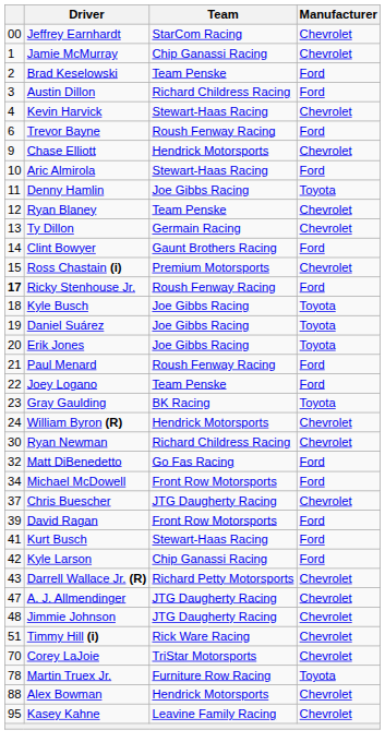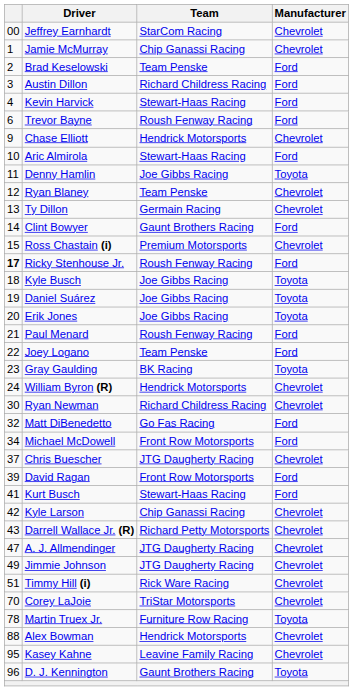 <table class="wikitable" style="font-size:95%">
 <tr>
 <th></th>
 <th>Driver</th>
 <th>Team</th>
 <th>Manufacturer</th>
 </tr>
 <tr>
 <td>00</td>
 <td><a href='#'>Jeffrey Earnhardt</a></td>
 <td><a href='#'>StarCom Racing</a></td>
 <td><a href='#'>Chevrolet</a></td>
 </tr>
 <tr>
 <td>1</td>
 <td><a href='#'>Jamie McMurray</a></td>
 <td><a href='#'>Chip Ganassi Racing</a></td>
 <td><a href='#'>Chevrolet</a></td>
 </tr>
 <tr>
 <td>2</td>
 <td><a href='#'>Brad Keselowski</a></td>
 <td><a href='#'>Team Penske</a></td>
 <td><a href='#'>Ford</a></td>
 </tr>
 <tr>
 <td>3</td>
 <td><a href='#'>Austin Dillon</a></td>
 <td><a href='#'>Richard Childress Racing</a></td>
 <td><a href='#'>Ford</a></td>
 </tr>
 <tr>
 <td>4</td>
 <td><a href='#'>Kevin Harvick</a></td>
 <td><a href='#'>Stewart-Haas Racing</a></td>
-<td><a href='#'>Chevrolet</a></td>
+<td><a href='#'>Ford</a></td>
 </tr>
 <tr>
 <td>6</td>
 <td><a href='#'>Trevor Bayne</a></td>
 <td><a href='#'>Roush Fenway Racing</a></td>
 <td><a href='#'>Ford</a></td>
 </tr>
 <tr>
 <td>9</td>
 <td><a href='#'>Chase Elliott</a></td>
 <td><a href='#'>Hendrick Motorsports</a></td>
 <td><a href='#'>Chevrolet</a></td>
 </tr>
 <tr>
 <td>10</td>
 <td><a href='#'>Aric Almirola</a></td>
 <td><a href='#'>Stewart-Haas Racing</a></td>
 <td><a href='#'>Ford</a></td>
 </tr>
 <tr>
 <td>11</td>
 <td><a href='#'>Denny Hamlin</a></td>
 <td><a href='#'>Joe Gibbs Racing</a></td>
 <td><a href='#'>Toyota</a></td>
 </tr>
 <tr>
 <td>12</td>
 <td><a href='#'>Ryan Blaney</a></td>
 <td><a href='#'>Team Penske</a></td>
 <td><a href='#'>Chevrolet</a></td>
 </tr>
 <tr>
 <td>13</td>
 <td><a href='#'>Ty Dillon</a></td>
 <td><a href='#'>Germain Racing</a></td>
 <td><a href='#'>Chevrolet</a></td>
 </tr>
 <tr>
 <td>14</td>
 <td><a href='#'>Clint Bowyer</a></td>
 <td><a href='#'>Gaunt Brothers Racing</a></td>
 <td><a href='#'>Ford</a></td>
 </tr>
 <tr>
 <td>15</td>
 <td><a href='#'>Ross Chastain</a> <strong>(i)</strong></td>
 <td><a href='#'>Premium Motorsports</a></td>
 <td><a href='#'>Chevrolet</a></td>
 </tr>
 <tr>
 <td><strong>17</strong></td>
 <td><a href='#'>Ricky Stenhouse Jr.</a></td>
 <td><a href='#'>Roush Fenway Racing</a></td>
 <td><a href='#'>Ford</a></td>
 </tr>
 <tr>
 <td>18</td>
 <td><a href='#'>Kyle Busch</a></td>
 <td><a href='#'>Joe Gibbs Racing</a></td>
 <td><a href='#'>Toyota</a></td>
 </tr>
 <tr>
 <td>19</td>
 <td><a href='#'>Daniel Suárez</a></td>
 <td><a href='#'>Joe Gibbs Racing</a></td>
 <td><a href='#'>Toyota</a></td>
 </tr>
 <tr>
 <td>20</td>
 <td><a href='#'>Erik Jones</a></td>
 <td><a href='#'>Joe Gibbs Racing</a></td>
 <td><a href='#'>Toyota</a></td>
 </tr>
 <tr>
 <td>21</td>
 <td><a href='#'>Paul Menard</a></td>
 <td><a href='#'>Roush Fenway Racing</a></td>
 <td><a href='#'>Ford</a></td>
 </tr>
 <tr>
 <td>22</td>
 <td><a href='#'>Joey Logano</a></td>
 <td><a href='#'>Team Penske</a></td>
 <td><a href='#'>Ford</a></td>
 </tr>
 <tr>
 <td>23</td>
 <td><a href='#'>Gray Gaulding</a></td>
 <td><a href='#'>BK Racing</a></td>
 <td><a href='#'>Toyota</a></td>
 </tr>
 <tr>
 <td>24</td>
 <td><a href='#'>William Byron</a> <strong>(R)</strong></td>
 <td><a href='#'>Hendrick Motorsports</a></td>
 <td><a href='#'>Chevrolet</a></td>
 </tr>
 <tr>
 <td>30</td>
 <td><a href='#'>Ryan Newman</a></td>
 <td><a href='#'>Richard Childress Racing</a></td>
 <td><a href='#'>Chevrolet</a></td>
 </tr>
 <tr>
 <td>32</td>
 <td><a href='#'>Matt DiBenedetto</a></td>
 <td><a href='#'>Go Fas Racing</a></td>
 <td><a href='#'>Ford</a></td>
 </tr>
 <tr>
 <td>34</td>
 <td><a href='#'>Michael McDowell</a></td>
 <td><a href='#'>Front Row Motorsports</a></td>
 <td><a href='#'>Ford</a></td>
 </tr>
 <tr>
 <td>37</td>
 <td><a href='#'>Chris Buescher</a></td>
 <td><a href='#'>JTG Daugherty Racing</a></td>
 <td><a href='#'>Chevrolet</a></td>
 </tr>
 <tr>
 <td>39</td>
 <td><a href='#'>David Ragan</a></td>
 <td><a href='#'>Front Row Motorsports</a></td>
 <td><a href='#'>Ford</a></td>
 </tr>
 <tr>
 <td>41</td>
 <td><a href='#'>Kurt Busch</a></td>
 <td><a href='#'>Stewart-Haas Racing</a></td>
 <td><a href='#'>Ford</a></td>
 </tr>
 <tr>
 <td>42</td>
 <td><a href='#'>Kyle Larson</a></td>
 <td><a href='#'>Chip Ganassi Racing</a></td>
-<td><a href='#'>Ford</a></td>
+<td><a href='#'>Chevrolet</a></td>
 </tr>
 <tr>
 <td>43</td>
 <td><a href='#'>Darrell Wallace Jr.</a> <strong>(R)</strong></td>
 <td><a href='#'>Richard Petty Motorsports</a></td>
 <td><a href='#'>Chevrolet</a></td>
 </tr>
 <tr>
 <td>47</td>
 <td><a href='#'>A. J. Allmendinger</a></td>
 <td><a href='#'>JTG Daugherty Racing</a></td>
 <td><a href='#'>Chevrolet</a></td>
 </tr>
 <tr>
-<td>48</td>
+<td>49</td>
 <td><a href='#'>Jimmie Johnson</a></td>
 <td><a href='#'>JTG Daugherty Racing</a></td>
 <td><a href='#'>Chevrolet</a></td>
 </tr>
 <tr>
 <td>51</td>
 <td><a href='#'>Timmy Hill</a> <strong>(i)</strong></td>
 <td><a href='#'>Rick Ware Racing</a></td>
 <td><a href='#'>Chevrolet</a></td>
 </tr>
 <tr>
 <td>70</td>
 <td><a href='#'>Corey LaJoie</a></td>
 <td><a href='#'>TriStar Motorsports</a></td>
 <td><a href='#'>Chevrolet</a></td>
 </tr>
 <tr>
 <td>78</td>
 <td><a href='#'>Martin Truex Jr.</a></td>
 <td><a href='#'>Furniture Row Racing</a></td>
 <td><a href='#'>Toyota</a></td>
 </tr>
 <tr>
 <td>88</td>
 <td><a href='#'>Alex Bowman</a></td>
 <td><a href='#'>Hendrick Motorsports</a></td>
 <td><a href='#'>Chevrolet</a></td>
 </tr>
 <tr>
 <td>95</td>
 <td><a href='#'>Kasey Kahne</a></td>
 <td><a href='#'>Leavine Family Racing</a></td>
 <td><a href='#'>Chevrolet</a></td>
 </tr>
 <tr>
+<td>96</td>
+<td><a href='#'>D. J. Kennington</a></td>
+<td><a href='#'>Gaunt Brothers Racing</a></td>
+<td><a href='#'>Toyota</a></td>
+</tr>
+<tr>
 <th colspan="4"></th>
 </tr>
 </table>
